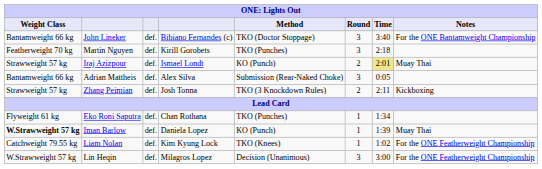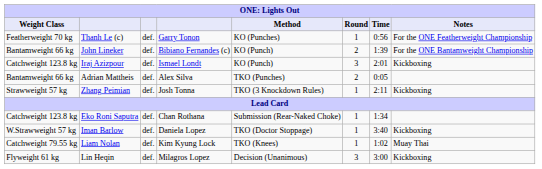 <table class="wikitable" style="font-size: 80%;">
 <tr>
 <th colspan="8" style="background-color: #ccf; color: #000080; text-align: center;"><strong>ONE: Lights Out</strong></th>
 </tr>
 <tr>
 <th colspan="1" style="background-color: #E6E8FA; color: #000000; text-align: center;">Weight Class</th>
 <th colspan="1" style="background-color: #E6E8FA; color: #000000; text-align: center;"></th>
 <th colspan="1" style="background-color: #E6E8FA; color: #000000; text-align: center;"></th>
 <th colspan="1" style="background-color: #E6E8FA; color: #000000; text-align: center;"></th>
 <th colspan="1" style="background-color: #E6E8FA; color: #000000; text-align: center;">Method</th>
 <th colspan="1" style="background-color: #E6E8FA; color: #000000; text-align: center;">Round</th>
 <th colspan="1" style="background-color: #E6E8FA; color: #000000; text-align: center;">Time</th>
 <th colspan="1" style="background-color: #E6E8FA; color: #000000; text-align: center;">Notes</th>
 </tr>
 <tr>
+<td>Featherweight 70 kg</td>
+<td> <a href='#'>Thanh Le</a> (c)</td>
+<td>def.</td>
+<td> <a href='#'>Garry Tonon</a></td>
+<td>KO (Punches)</td>
+<td align=center>1</td>
+<td align=center>0:56</td>
+<td>For the <a href='#'>ONE Featherweight Championship</a></td>
+</tr>
+<tr>
 <td>Bantamweight 66 kg</td>
 <td> <a href='#'>John Lineker</a></td>
 <td>def.</td>
 <td> <a href='#'>Bibiano Fernandes</a> (c)</td>
-<td>TKO (Doctor Stoppage)</td>
-<td align=center>3</td>
-<td align=center>3:40</td>
+<td>KO (Punch)</td>
+<td align=center>2</td>
+<td align=center>1:39</td>
 <td>For the <a href='#'>ONE Bantamweight Championship</a></td>
 </tr>
 <tr>
-<td>Featherweight 70 kg</td>
-<td> Martin Nguyen</td>
-<td>def.</td>
-<td> Kirill Gorobets</td>
-<td>TKO (Punches)</td>
-<td align=center>3</td>
-<td align=center>2:18</td>
-<td></td>
-</tr>
-<tr>
-<td>Strawweight 57 kg</td>
+<td>Catchweight 123.8 kg</td>
 <td> <a href='#'>Iraj Azizpour</a></td>
 <td>def.</td>
 <td> <a href='#'>Ismael Londt</a></td>
 <td>KO (Punch)</td>
-<td align=center>2</td>
-<td align=center style="background: khaki;">2:01</td>
-<td>Muay Thai</td>
+<td align=center>3</td>
+<td align=center>2:01</td>
+<td>Kickboxing</td>
 </tr>
 <tr>
 <td>Bantamweight 66 kg</td>
 <td> Adrian Mattheis</td>
 <td>def.</td>
 <td> Alex Silva</td>
-<td>Submission (Rear-Naked Choke)</td>
-<td align=center>3</td>
+<td>TKO (Punches)</td>
+<td align=center>2</td>
 <td align=center>0:05</td>
 <td></td>
 </tr>
 <tr>
 <td>Strawweight 57 kg</td>
 <td> <a href='#'>Zhang Peimian</a></td>
 <td>def.</td>
 <td> Josh Tonna</td>
 <td>TKO (3 Knockdown Rules)</td>
-<td align=center>2</td>
+<td align=center>1</td>
 <td align=center>2:11</td>
 <td>Kickboxing</td>
 </tr>
 <tr>
 <th colspan="8" style="background-color: #ccf; color: #000080; text-align: center;"><strong>Lead Card</strong></th>
 </tr>
 <tr>
-<td>Flyweight 61 kg</td>
+<td>Catchweight 123.8 kg</td>
 <td> <a href='#'>Eko Roni Saputra</a></td>
 <td>def.</td>
 <td> Chan Rothana</td>
-<td>TKO (Punches)</td>
+<td>Submission (Rear-Naked Choke)</td>
 <td align=center>1</td>
 <td align=center>1:34</td>
 <td></td>
 </tr>
 <tr>
-<td><strong>W.Strawweight 57 kg</strong></td>
+<td>W.Strawweight 57 kg</td>
 <td> <a href='#'>Iman Barlow</a></td>
 <td>def.</td>
 <td> Daniela Lopez</td>
-<td>KO (Punch)</td>
+<td>TKO (Doctor Stoppage)</td>
 <td align=center>1</td>
-<td align=center>1:39</td>
-<td>Muay Thai</td>
+<td align=center>3:40</td>
+<td>Kickboxing</td>
 </tr>
 <tr>
 <td>Catchweight 79.55 kg</td>
 <td> <a href='#'>Liam Nolan</a></td>
 <td>def.</td>
 <td> Kim Kyung Lock</td>
 <td>TKO (Knees)</td>
 <td align=center>1</td>
 <td align=center>1:02</td>
-<td>For the <a href='#'>ONE Featherweight Championship</a></td>
+<td>Muay Thai</td>
 </tr>
 <tr>
-<td>W.Strawweight 57 kg</td>
+<td>Flyweight 61 kg</td>
 <td> Lin Heqin</td>
 <td>def.</td>
 <td> Milagros Lopez</td>
 <td>Decision (Unanimous)</td>
 <td align=center>3</td>
 <td align=center>3:00</td>
-<td>For the <a href='#'>ONE Featherweight Championship</a></td>
+<td>Kickboxing</td>
 </tr>
 </table>
